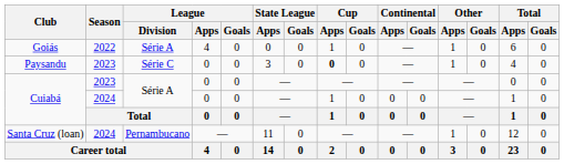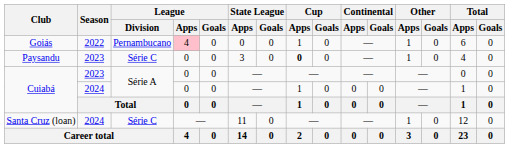 <table class="wikitable" style="text-align: center;">
 <tr>
 <th rowspan="2">Club</th>
 <th rowspan="2">Season</th>
 <th colspan="3">League</th>
 <th colspan="2">State League</th>
 <th colspan="2">Cup</th>
 <th colspan="2">Continental</th>
 <th colspan="2">Other</th>
 <th colspan="2">Total</th>
 </tr>
 <tr>
 <th>Division</th>
 <th>Apps</th>
 <th>Goals</th>
 <th>Apps</th>
 <th>Goals</th>
 <th>Apps</th>
 <th>Goals</th>
 <th>Apps</th>
 <th>Goals</th>
 <th>Apps</th>
 <th>Goals</th>
 <th>Apps</th>
 <th>Goals</th>
 </tr>
 <tr>
 <td valign="center"><a href='#'>Goiás</a></td>
 <td><a href='#'>2022</a></td>
-<td><a href='#'>Série A</a></td>
-<td>4</td>
+<td><a href='#'>Pernambucano</a></td>
+<td style="background: pink;">4</td>
 <td>0</td>
 <td>0</td>
 <td>0</td>
 <td>1</td>
 <td>0</td>
 <td colspan="2">—</td>
 <td>1</td>
 <td>0</td>
 <td>6</td>
 <td>0</td>
 </tr>
 <tr>
 <td valign="center"><a href='#'>Paysandu</a></td>
 <td><a href='#'>2023</a></td>
 <td><a href='#'>Série C</a></td>
 <td>0</td>
 <td>0</td>
 <td>3</td>
 <td>0</td>
 <td><strong>0</strong></td>
 <td>0</td>
 <td colspan="2">—</td>
 <td>1</td>
 <td>0</td>
 <td>4</td>
 <td>0</td>
 </tr>
 <tr>
 <td rowspan="3" valign="center"><a href='#'>Cuiabá</a></td>
 <td><a href='#'>2023</a></td>
 <td rowspan="2">Série A</td>
 <td>0</td>
 <td>0</td>
 <td colspan="2">—</td>
 <td colspan="2">—</td>
 <td colspan="2">—</td>
 <td colspan="2">—</td>
 <td>0</td>
 <td>0</td>
 </tr>
 <tr>
 <td><a href='#'>2024</a></td>
 <td>0</td>
 <td>0</td>
 <td colspan="2">—</td>
 <td>1</td>
 <td>0</td>
 <td>0</td>
 <td>0</td>
 <td colspan="2">—</td>
 <td>1</td>
 <td>0</td>
 </tr>
 <tr>
 <th colspan="2">Total</th>
 <th>0</th>
 <th>0</th>
 <th colspan="2">—</th>
 <th>1</th>
 <th>0</th>
 <th>0</th>
 <th>0</th>
 <th colspan="2">—</th>
 <th>1</th>
 <th>0</th>
 </tr>
 <tr>
 <td valign="center"><a href='#'>Santa Cruz</a> (loan)</td>
 <td><a href='#'>2024</a></td>
-<td><a href='#'>Pernambucano</a></td>
+<td><a href='#'>Série C</a></td>
 <td colspan="2">—</td>
 <td>11</td>
 <td>0</td>
 <td colspan="2">—</td>
 <td colspan="2">—</td>
 <td>1</td>
 <td>0</td>
 <td>12</td>
 <td>0</td>
 </tr>
 <tr>
 <th colspan="3"><strong>Career total</strong></th>
 <th>4</th>
 <th>0</th>
 <th>14</th>
 <th>0</th>
 <th>2</th>
 <th>0</th>
 <th>0</th>
 <th>0</th>
 <th>3</th>
 <th>0</th>
 <th>23</th>
 <th>0</th>
 </tr>
 </table>
